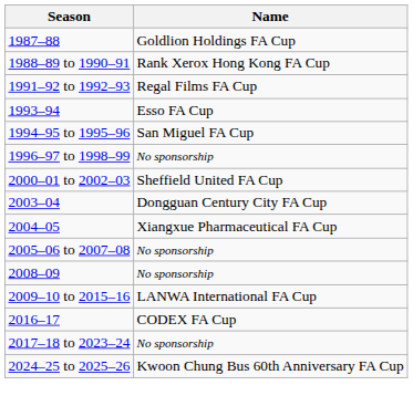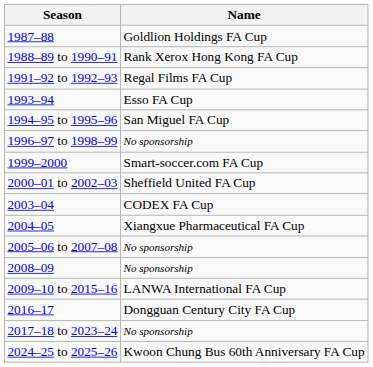 <table class=wikitable>
 <tr>
 <th>Season</th>
 <th>Name</th>
 </tr>
 <tr>
 <td><a href='#'>1987–88</a></td>
 <td>Goldlion Holdings FA Cup</td>
 </tr>
 <tr>
 <td><a href='#'>1988–89</a> to <a href='#'>1990–91</a></td>
 <td>Rank Xerox Hong Kong FA Cup</td>
 </tr>
 <tr>
 <td><a href='#'>1991–92</a> to <a href='#'>1992–93</a></td>
 <td>Regal Films FA Cup</td>
 </tr>
 <tr>
 <td><a href='#'>1993–94</a></td>
 <td>Esso FA Cup</td>
 </tr>
 <tr>
 <td><a href='#'>1994–95</a> to <a href='#'>1995–96</a></td>
 <td>San Miguel FA Cup</td>
 </tr>
 <tr>
 <td><a href='#'>1996–97</a> to <a href='#'>1998–99</a></td>
 <td><em><small>No sponsorship</small></em></td>
 </tr>
 <tr>
+<td><a href='#'>1999–2000</a></td>
+<td>Smart-soccer.com FA Cup</td>
+</tr>
+<tr>
 <td><a href='#'>2000–01</a> to <a href='#'>2002–03</a></td>
 <td>Sheffield United FA Cup</td>
 </tr>
 <tr>
 <td><a href='#'>2003–04</a></td>
-<td>Dongguan Century City FA Cup</td>
+<td>CODEX FA Cup</td>
 </tr>
 <tr>
 <td><a href='#'>2004–05</a></td>
 <td>Xiangxue Pharmaceutical FA Cup</td>
 </tr>
 <tr>
 <td><a href='#'>2005–06</a> to <a href='#'>2007–08</a></td>
 <td><em><small>No sponsorship</small></em></td>
 </tr>
 <tr>
 <td><a href='#'>2008–09</a></td>
 <td><em><small>No sponsorship</small></em></td>
 </tr>
 <tr>
 <td><a href='#'>2009–10</a> to <a href='#'>2015–16</a></td>
 <td>LANWA International FA Cup</td>
 </tr>
 <tr>
 <td><a href='#'>2016–17</a></td>
-<td>CODEX FA Cup</td>
+<td>Dongguan Century City FA Cup</td>
 </tr>
 <tr>
 <td><a href='#'>2017–18</a> to <a href='#'>2023–24</a></td>
 <td><em><small>No sponsorship</small></em></td>
 </tr>
 <tr>
 <td><a href='#'>2024–25</a> to <a href='#'>2025–26</a></td>
 <td>Kwoon Chung Bus 60th Anniversary FA Cup</td>
 </tr>
 </table>
